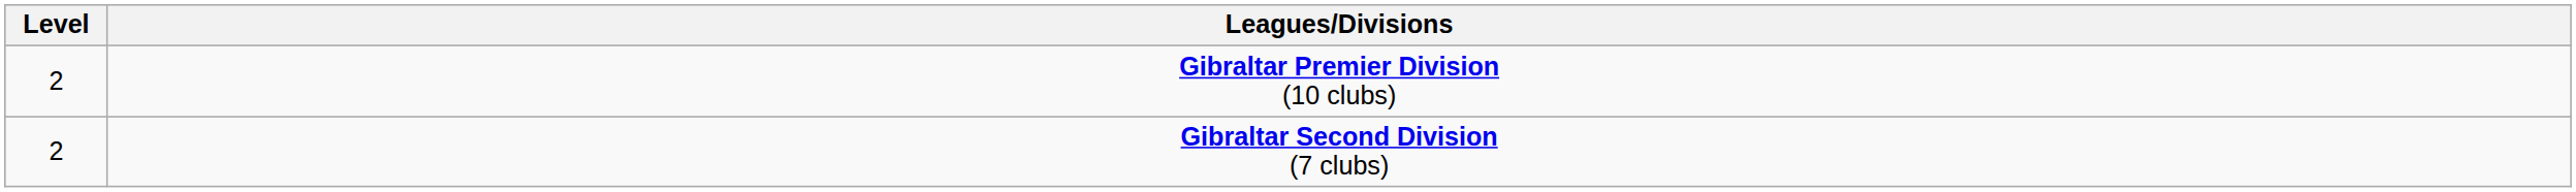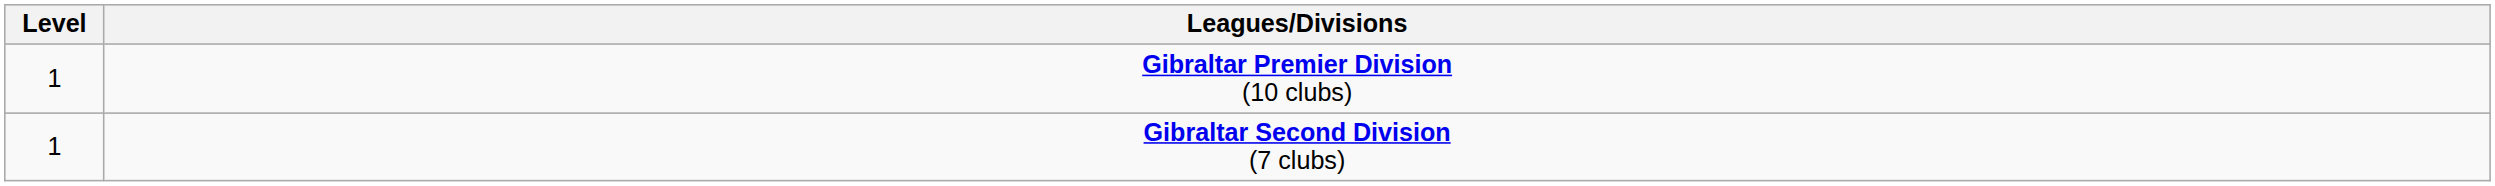 <table class="wikitable" style="text-align:center; width:100%;">
 <tr>
 <th>Level</th>
 <th colspan="4" width="96%">Leagues/Divisions</th>
 </tr>
 <tr>
-<td colspan="1" width="4%">2</td>
+<td colspan="1" width="4%">1</td>
 <td colspan="7" width="96%"><strong><a href='#'>Gibraltar Premier Division</a></strong><br>(10 clubs)</td>
 </tr>
 <tr>
-<td colspan="1" width="4%">2</td>
+<td colspan="1" width="4%">1</td>
 <td colspan="7" width="96%"><strong><a href='#'>Gibraltar Second Division</a></strong><br>(7 clubs)</td>
 </tr>
 </table>
